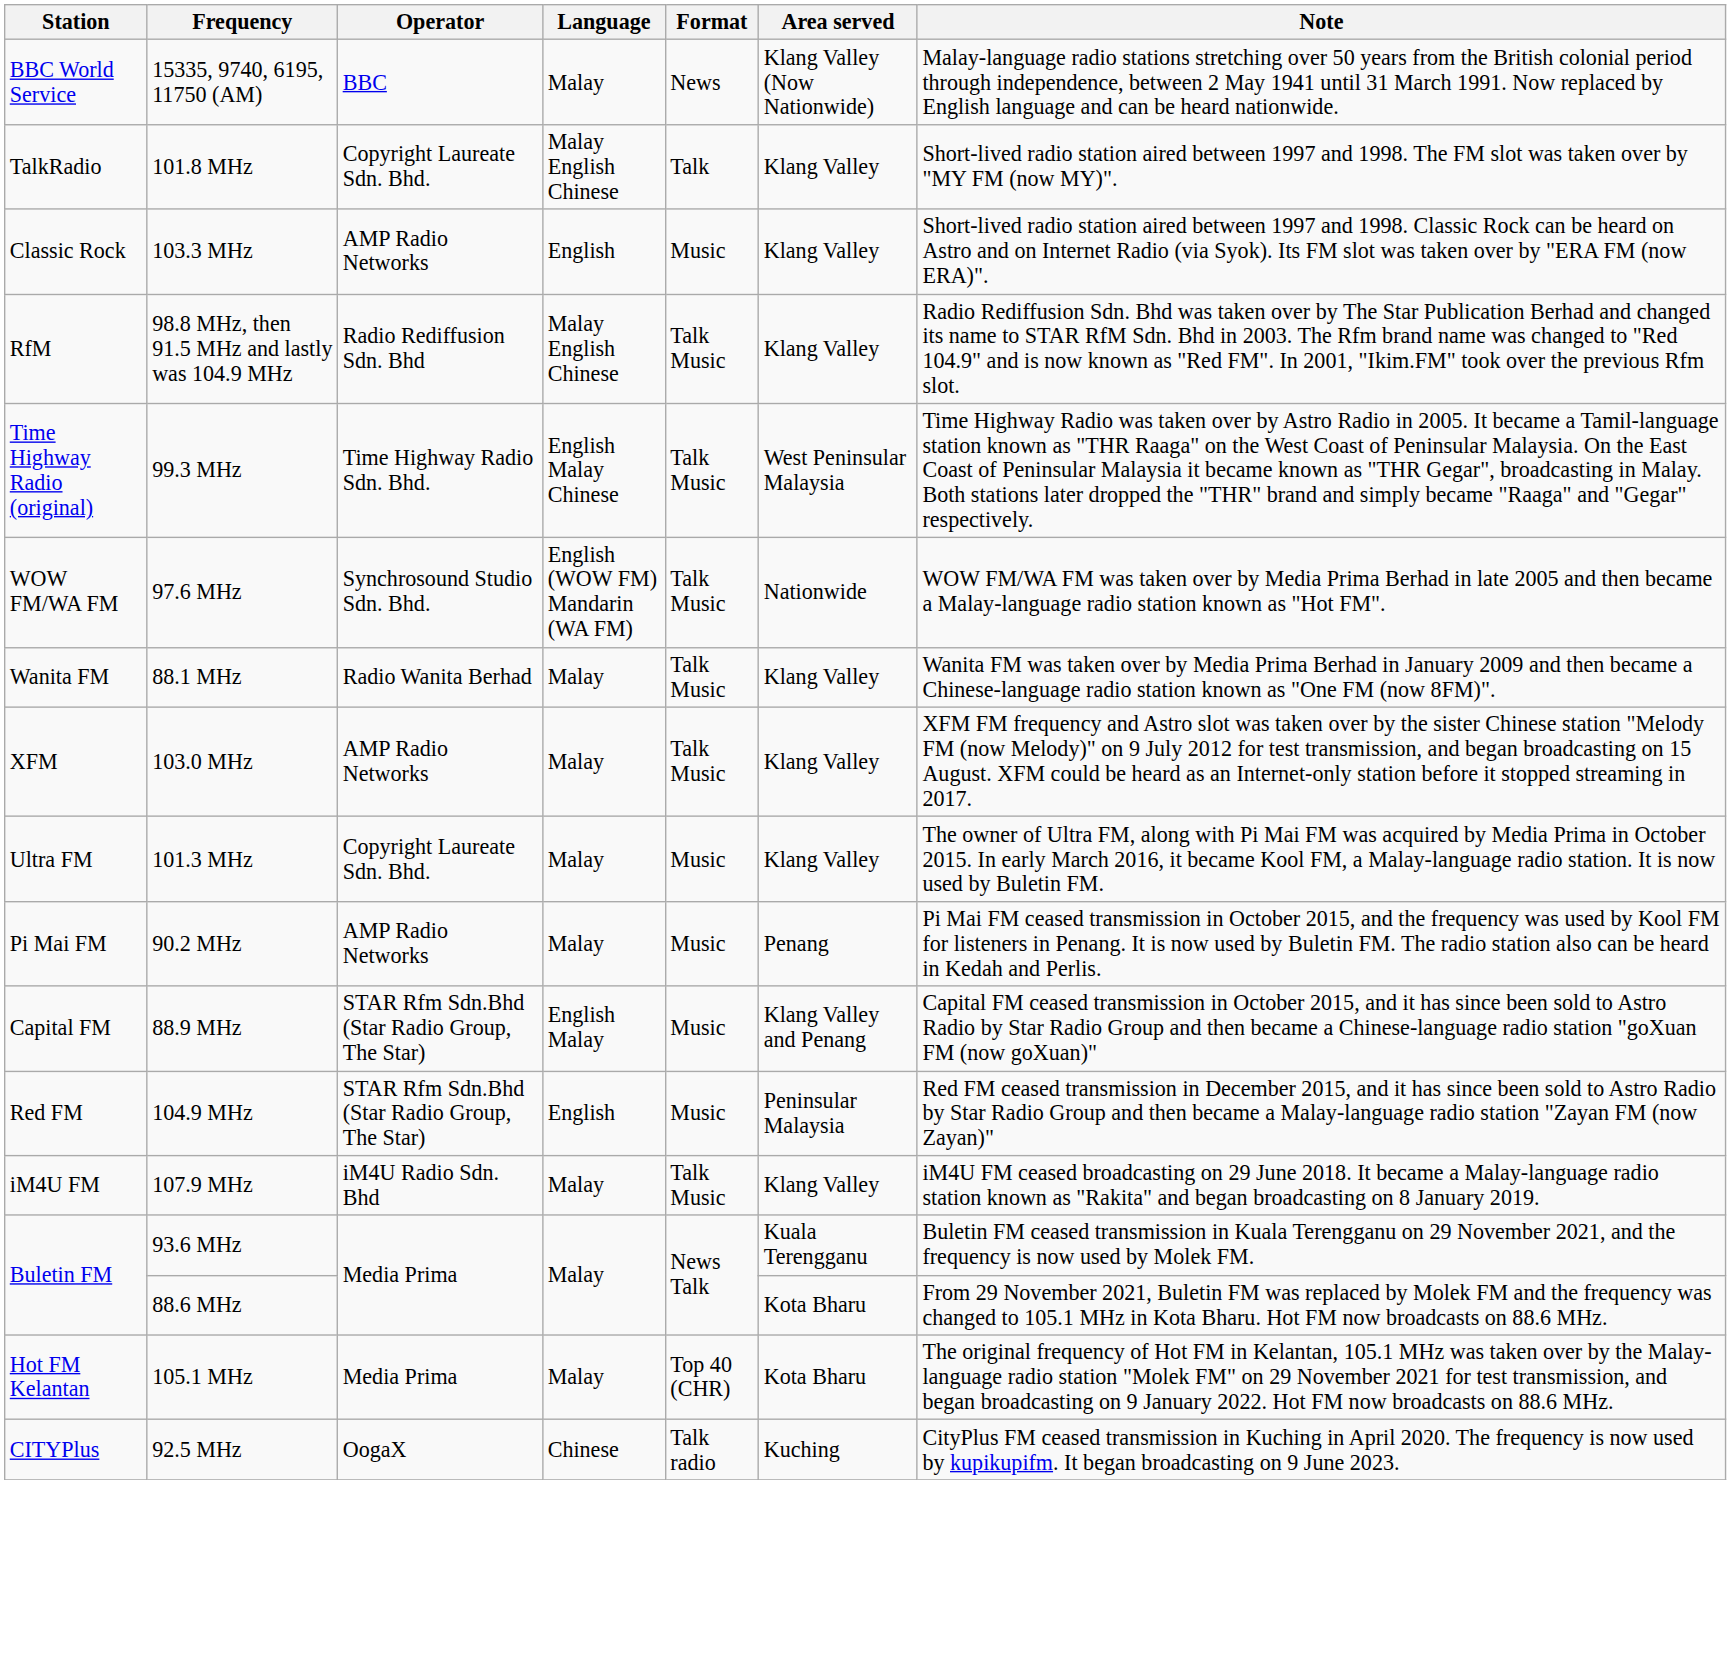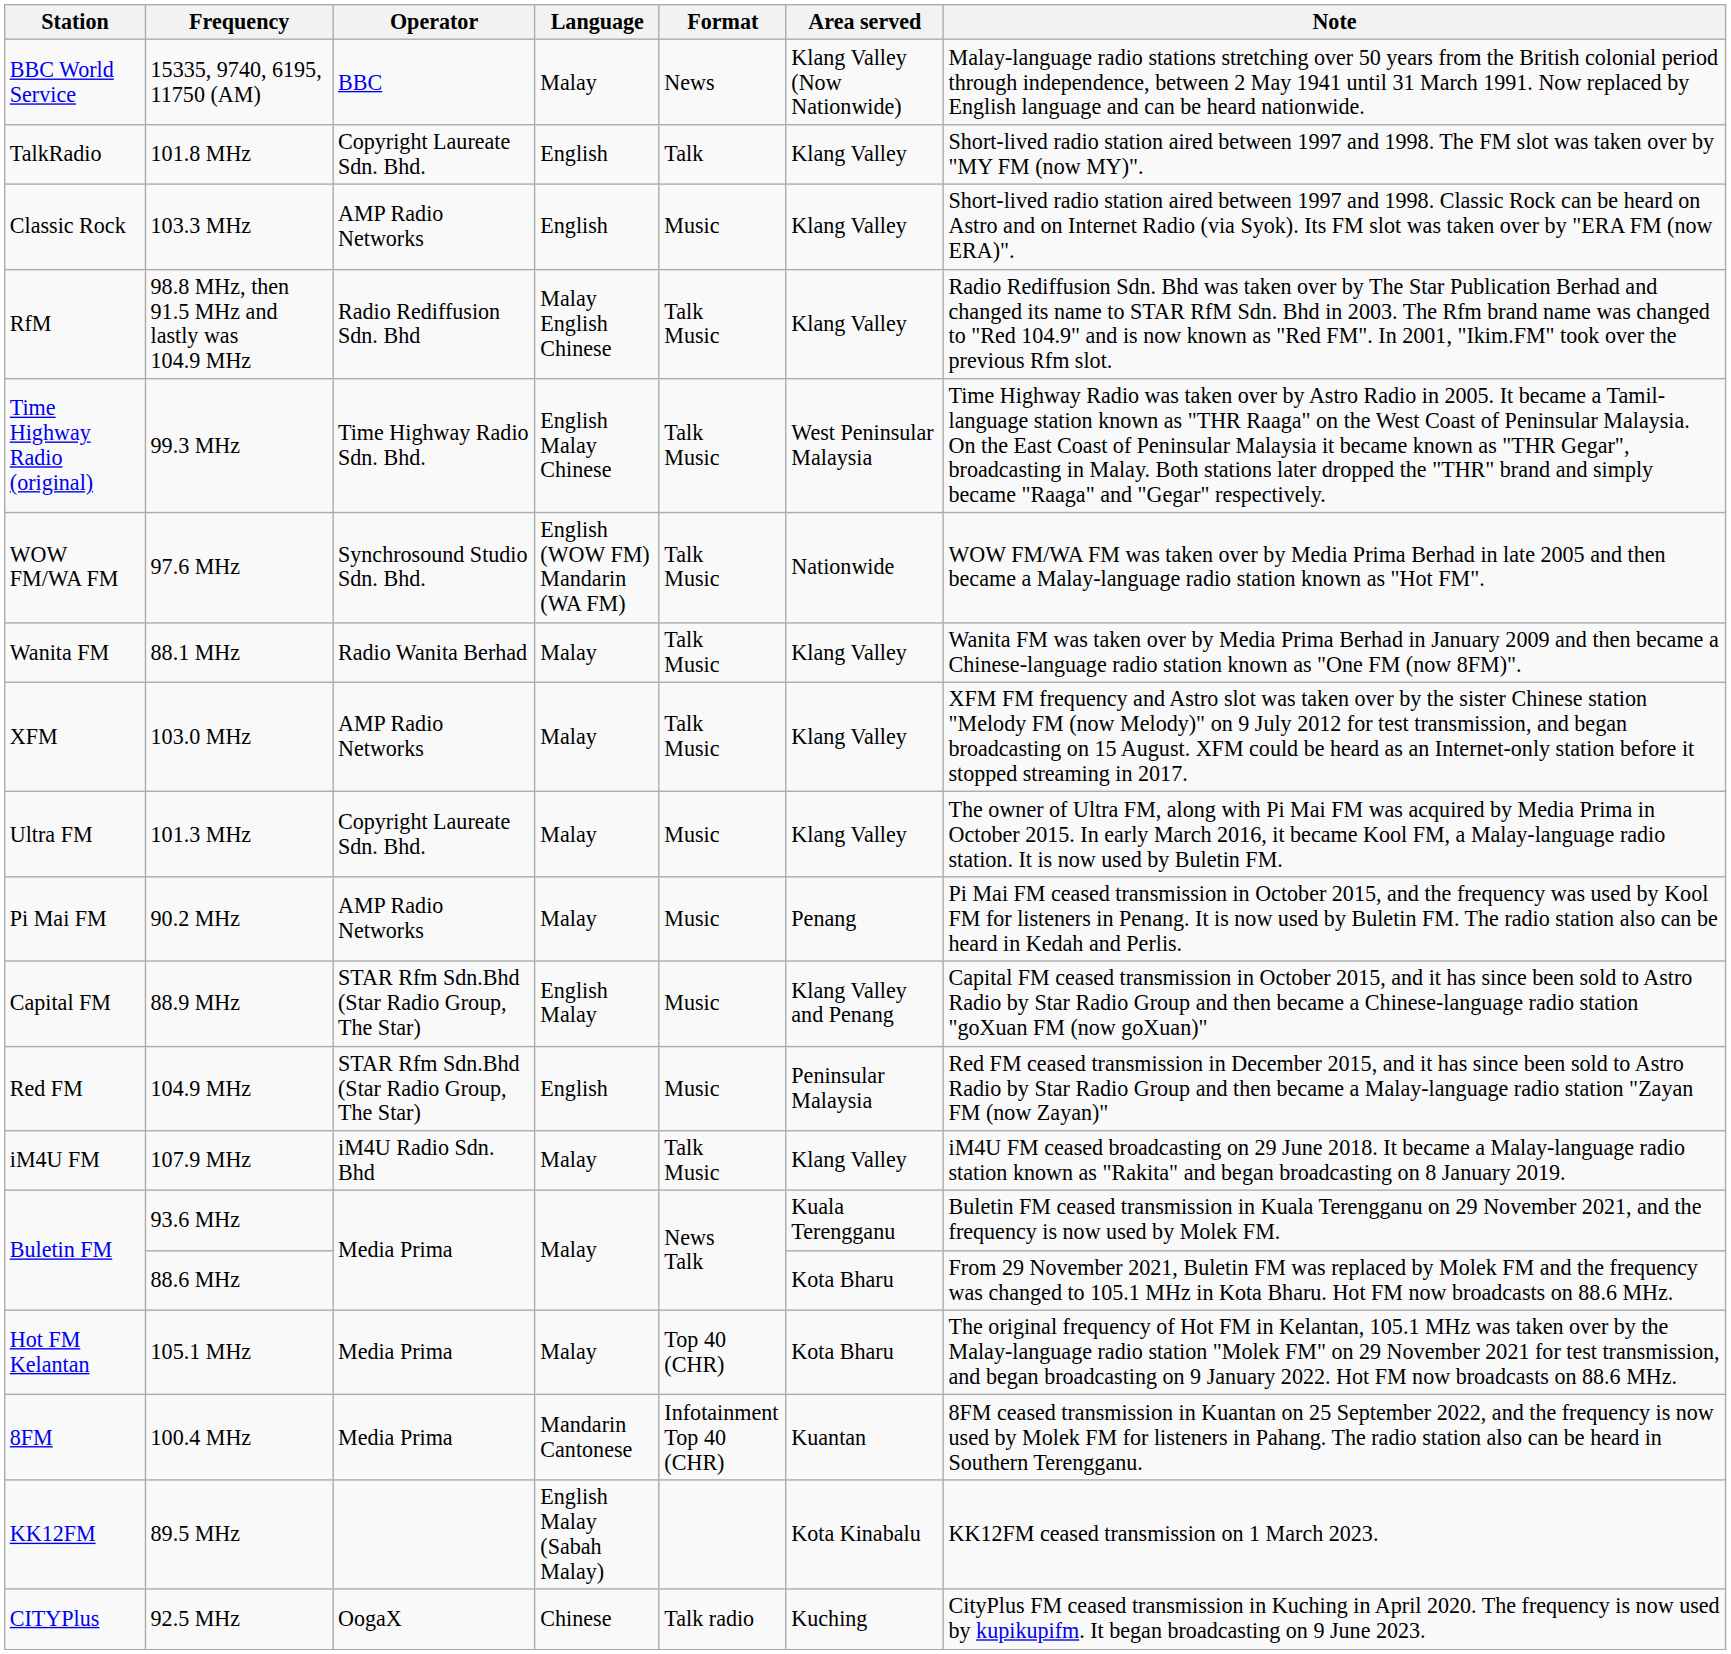 <table class="wikitable">
 <tr>
 <th>Station</th>
 <th>Frequency</th>
 <th>Operator</th>
 <th>Language</th>
 <th>Format</th>
 <th>Area served</th>
 <th>Note</th>
 </tr>
 <tr>
 <td><a href='#'>BBC World Service</a></td>
 <td>15335, 9740, 6195, 11750 (AM)</td>
 <td><a href='#'>BBC</a></td>
 <td>Malay</td>
 <td>News</td>
 <td>Klang Valley (Now Nationwide)</td>
 <td>Malay-language radio stations stretching over 50 years from the British colonial period through independence, between 2 May 1941 until 31 March 1991. Now replaced by English language and can be heard nationwide.</td>
 </tr>
 <tr>
 <td>TalkRadio</td>
 <td>101.8 MHz</td>
 <td>Copyright Laureate Sdn. Bhd.</td>
-<td>Malay <br> English <br> Chinese</td>
+<td>English</td>
 <td>Talk</td>
 <td>Klang Valley</td>
 <td>Short-lived radio station aired between 1997 and 1998. The FM slot was taken over by "MY FM (now MY)".</td>
 </tr>
 <tr>
 <td>Classic Rock</td>
 <td>103.3 MHz</td>
 <td>AMP Radio Networks</td>
 <td>English</td>
 <td>Music</td>
 <td>Klang Valley</td>
 <td>Short-lived radio station aired between 1997 and 1998. Classic Rock can be heard on Astro and on Internet Radio (via Syok). Its FM slot was taken over by "ERA FM (now ERA)".</td>
 </tr>
 <tr>
 <td>RfM</td>
 <td>98.8 MHz, then 91.5 MHz and lastly was 104.9 MHz</td>
 <td>Radio Rediffusion Sdn. Bhd</td>
 <td>Malay <br> English <br> Chinese</td>
 <td>Talk <br> Music</td>
 <td>Klang Valley</td>
 <td>Radio Rediffusion Sdn. Bhd was taken over by The Star Publication Berhad and changed its name to STAR RfM Sdn. Bhd in 2003. The Rfm brand name was changed to "Red 104.9" and is now known as "Red FM". In 2001, "Ikim.FM" took over the previous Rfm slot.</td>
 </tr>
 <tr>
 <td><a href='#'>Time Highway Radio (original)</a></td>
 <td>99.3 MHz</td>
 <td>Time Highway Radio Sdn. Bhd.</td>
 <td>English <br> Malay <br> Chinese</td>
 <td>Talk <br> Music</td>
 <td>West Peninsular Malaysia</td>
 <td>Time Highway Radio was taken over by Astro Radio in 2005. It became a Tamil-language station known as "THR Raaga" on the West Coast of Peninsular Malaysia. On the East Coast of Peninsular Malaysia it became known as "THR Gegar", broadcasting in Malay. Both stations later dropped the "THR" brand and simply became "Raaga" and "Gegar" respectively.</td>
 </tr>
 <tr>
 <td>WOW FM/WA FM</td>
 <td>97.6 MHz</td>
 <td>Synchrosound Studio Sdn. Bhd.</td>
 <td>English (WOW FM) <br> Mandarin (WA FM)</td>
 <td>Talk <br> Music</td>
 <td>Nationwide</td>
 <td>WOW FM/WA FM was taken over by Media Prima Berhad in late 2005 and then became a Malay-language radio station known as "Hot FM".</td>
 </tr>
 <tr>
 <td>Wanita FM</td>
 <td>88.1 MHz</td>
 <td>Radio Wanita Berhad</td>
 <td>Malay</td>
 <td>Talk <br> Music</td>
 <td>Klang Valley</td>
 <td>Wanita FM was taken over by Media Prima Berhad in January 2009 and then became a Chinese-language radio station known as "One FM (now 8FM)".</td>
 </tr>
 <tr>
 <td>XFM</td>
 <td>103.0 MHz</td>
 <td>AMP Radio Networks</td>
 <td>Malay</td>
 <td>Talk <br> Music</td>
 <td>Klang Valley</td>
 <td>XFM FM frequency and Astro slot was taken over by the sister Chinese station "Melody FM (now Melody)" on 9 July 2012 for test transmission, and began broadcasting on 15 August. XFM could be heard as an Internet-only station before it stopped streaming in 2017.</td>
 </tr>
 <tr>
 <td>Ultra FM</td>
 <td>101.3 MHz</td>
 <td>Copyright Laureate Sdn. Bhd.</td>
 <td>Malay</td>
 <td>Music</td>
 <td>Klang Valley</td>
 <td>The owner of Ultra FM, along with Pi Mai FM was acquired by Media Prima in October 2015. In early March 2016, it became Kool FM, a Malay-language radio station. It is now used by Buletin FM.</td>
 </tr>
 <tr>
 <td>Pi Mai FM</td>
 <td>90.2 MHz</td>
 <td>AMP Radio Networks</td>
 <td>Malay</td>
 <td>Music</td>
 <td>Penang</td>
 <td>Pi Mai FM ceased transmission in October 2015, and the frequency was used by Kool FM for listeners in Penang. It is now used by Buletin FM. The radio station also can be heard in Kedah and Perlis.</td>
 </tr>
 <tr>
 <td>Capital FM</td>
 <td>88.9 MHz</td>
 <td>STAR Rfm Sdn.Bhd (Star Radio Group, The Star)</td>
 <td>English <br> Malay</td>
 <td>Music</td>
 <td>Klang Valley and Penang</td>
 <td>Capital FM ceased transmission in October 2015, and it has since been sold to Astro Radio by Star Radio Group and then became a Chinese-language radio station "goXuan FM (now goXuan)"</td>
 </tr>
 <tr>
 <td>Red FM</td>
 <td>104.9 MHz</td>
 <td>STAR Rfm Sdn.Bhd (Star Radio Group, The Star)</td>
 <td>English</td>
 <td>Music</td>
 <td>Peninsular Malaysia</td>
 <td>Red FM ceased transmission in December 2015, and it has since been sold to Astro Radio by Star Radio Group and then became a Malay-language radio station "Zayan FM (now Zayan)"</td>
 </tr>
 <tr>
 <td>iM4U FM</td>
 <td>107.9 MHz</td>
 <td>iM4U Radio Sdn. Bhd</td>
 <td>Malay</td>
 <td>Talk <br> Music</td>
 <td>Klang Valley</td>
 <td>iM4U FM ceased broadcasting on 29 June 2018. It became a Malay-language radio station known as "Rakita" and began broadcasting on 8 January 2019.</td>
 </tr>
 <tr>
 <td rowspan=2 "text-align:center;"><a href='#'>Buletin FM</a></td>
 <td>93.6 MHz</td>
 <td rowspan=2 "text-align:center;">Media Prima</td>
 <td rowspan="2" "text-align:center;">Malay</td>
 <td rowspan=2 "text-align:center;">News <br> Talk</td>
 <td>Kuala Terengganu</td>
 <td>Buletin FM ceased transmission in Kuala Terengganu on 29 November 2021, and the frequency is now used by Molek FM.</td>
 </tr>
 <tr>
 <td>88.6 MHz</td>
 <td>Kota Bharu</td>
 <td>From 29 November 2021, Buletin FM was replaced by Molek FM and the frequency was changed to 105.1 MHz in Kota Bharu. Hot FM now broadcasts on 88.6 MHz.</td>
 </tr>
 <tr>
 <td><a href='#'>Hot FM</a> <a href='#'>Kelantan</a></td>
 <td>105.1 MHz</td>
 <td>Media Prima</td>
 <td>Malay</td>
 <td>Top 40 (CHR)</td>
 <td>Kota Bharu</td>
 <td>The original frequency of Hot FM in Kelantan, 105.1 MHz was taken over by the Malay-language radio station "Molek FM" on 29 November 2021 for test transmission, and began broadcasting on 9 January 2022. Hot FM now broadcasts on 88.6 MHz.</td>
 </tr>
 <tr>
+<td><a href='#'>8FM</a></td>
+<td>100.4 MHz</td>
+<td>Media Prima</td>
+<td>Mandarin <br> Cantonese</td>
+<td>Infotainment <br> Top 40 (CHR)</td>
+<td>Kuantan</td>
+<td>8FM ceased transmission in Kuantan on 25 September 2022, and the frequency is now used by Molek FM for listeners in Pahang. The radio station also can be heard in Southern Terengganu.</td>
+</tr>
+<tr>
+<td><a href='#'>KK12FM</a></td>
+<td>89.5 MHz</td>
+<td></td>
+<td>English <br> Malay (Sabah Malay)</td>
+<td></td>
+<td>Kota Kinabalu</td>
+<td>KK12FM ceased transmission on 1 March 2023.</td>
+</tr>
+<tr>
 <td><a href='#'>CITYPlus</a></td>
 <td>92.5 MHz</td>
 <td>OogaX</td>
 <td>Chinese</td>
 <td>Talk radio</td>
 <td>Kuching</td>
 <td>CityPlus FM ceased transmission in Kuching in April 2020. The frequency is now used by <a href='#'>kupikupifm</a>. It began broadcasting on 9 June 2023.</td>
 </tr>
 </table>
